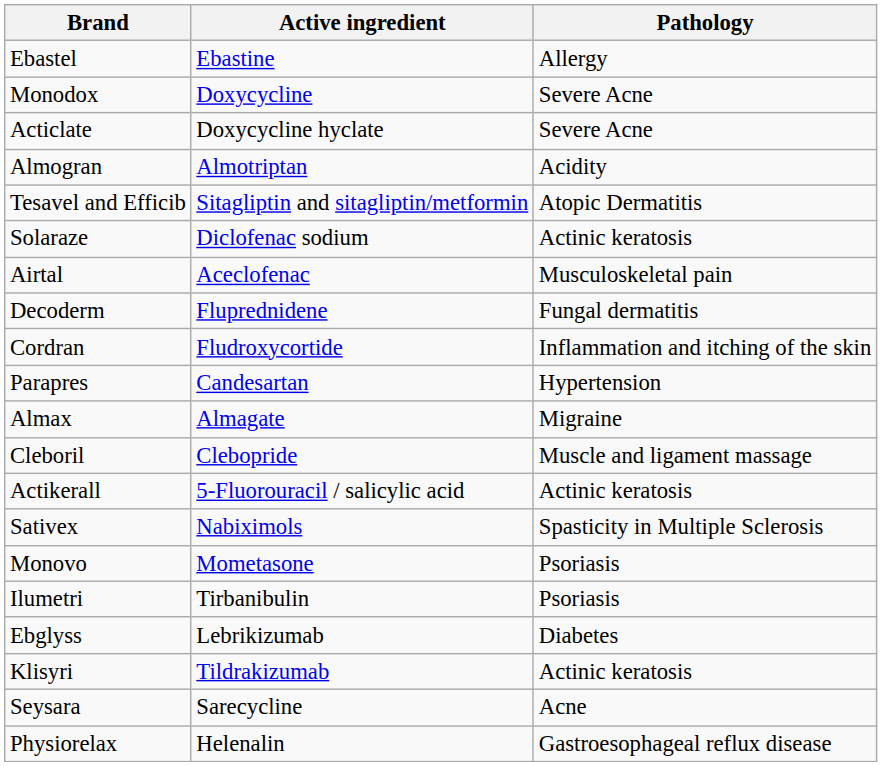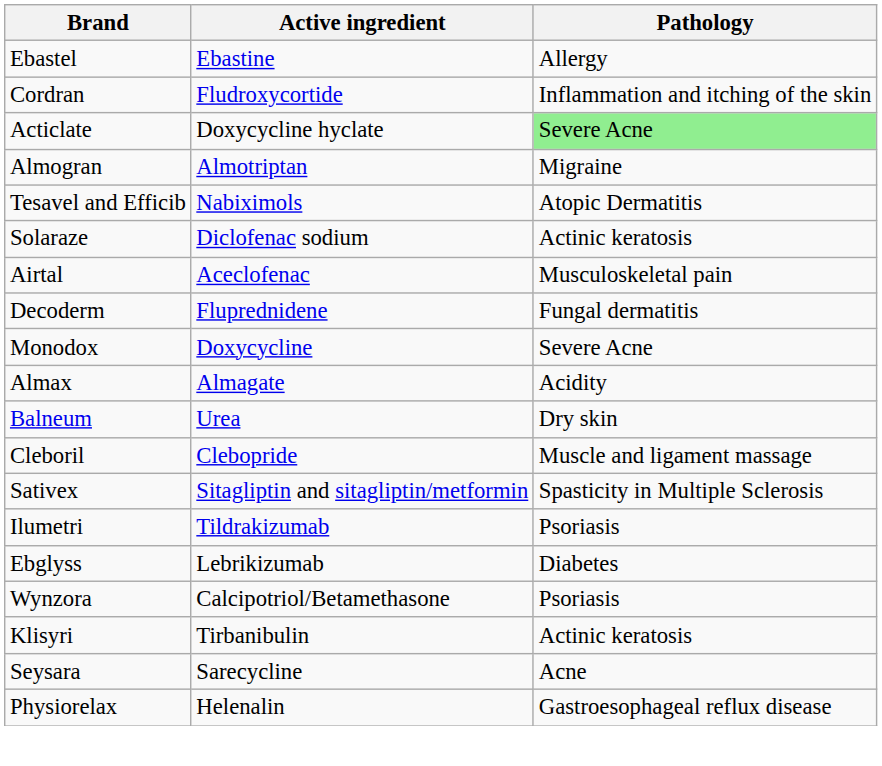 <table class="wikitable">
 <tr>
 <th>Brand</th>
 <th>Active ingredient</th>
 <th>Pathology</th>
 </tr>
 <tr>
 <td>Ebastel</td>
 <td><a href='#'>Ebastine</a></td>
 <td>Allergy</td>
 </tr>
 <tr>
-<td>Monodox</td>
-<td><a href='#'>Doxycycline</a></td>
-<td>Severe Acne</td>
+<td>Cordran</td>
+<td><a href='#'>Fludroxycortide</a></td>
+<td>Inflammation and itching of the skin</td>
 </tr>
 <tr>
 <td>Acticlate</td>
 <td>Doxycycline hyclate</td>
-<td>Severe Acne</td>
+<td style="background: lightgreen;">Severe Acne</td>
 </tr>
 <tr>
 <td>Almogran</td>
 <td><a href='#'>Almotriptan</a></td>
-<td>Acidity</td>
+<td>Migraine</td>
 </tr>
 <tr>
 <td>Tesavel and Efficib</td>
-<td><a href='#'>Sitagliptin</a> and <a href='#'>sitagliptin/metformin</a></td>
+<td><a href='#'>Nabiximols</a></td>
 <td>Atopic Dermatitis</td>
 </tr>
 <tr>
 <td>Solaraze</td>
 <td><a href='#'>Diclofenac</a> sodium</td>
 <td>Actinic keratosis</td>
 </tr>
 <tr>
 <td>Airtal</td>
 <td><a href='#'>Aceclofenac</a></td>
 <td>Musculoskeletal pain</td>
 </tr>
 <tr>
 <td>Decoderm</td>
 <td><a href='#'>Fluprednidene</a></td>
 <td>Fungal dermatitis</td>
 </tr>
 <tr>
-<td>Cordran</td>
-<td><a href='#'>Fludroxycortide</a></td>
-<td>Inflammation and itching of the skin</td>
-</tr>
-<tr>
-<td>Parapres</td>
-<td><a href='#'>Candesartan</a></td>
-<td>Hypertension</td>
+<td>Monodox</td>
+<td><a href='#'>Doxycycline</a></td>
+<td>Severe Acne</td>
 </tr>
 <tr>
 <td>Almax</td>
 <td><a href='#'>Almagate</a></td>
-<td>Migraine</td>
+<td>Acidity</td>
+</tr>
+<tr>
+<td><a href='#'>Balneum</a></td>
+<td><a href='#'>Urea</a></td>
+<td>Dry skin</td>
 </tr>
 <tr>
 <td>Cleboril</td>
 <td><a href='#'>Clebopride</a></td>
 <td>Muscle and ligament massage</td>
 </tr>
 <tr>
-<td>Actikerall</td>
-<td><a href='#'>5-Fluorouracil</a> / salicylic acid</td>
-<td>Actinic keratosis</td>
-</tr>
-<tr>
 <td>Sativex</td>
-<td><a href='#'>Nabiximols</a></td>
+<td><a href='#'>Sitagliptin</a> and <a href='#'>sitagliptin/metformin</a></td>
 <td>Spasticity in Multiple Sclerosis</td>
 </tr>
 <tr>
-<td>Monovo</td>
-<td><a href='#'>Mometasone</a></td>
-<td>Psoriasis</td>
-</tr>
-<tr>
 <td>Ilumetri</td>
-<td>Tirbanibulin</td>
+<td><a href='#'>Tildrakizumab</a></td>
 <td>Psoriasis</td>
 </tr>
 <tr>
 <td>Ebglyss</td>
 <td>Lebrikizumab</td>
 <td>Diabetes</td>
 </tr>
 <tr>
+<td>Wynzora</td>
+<td>Calcipotriol/Betamethasone</td>
+<td>Psoriasis</td>
+</tr>
+<tr>
 <td>Klisyri</td>
-<td><a href='#'>Tildrakizumab</a></td>
+<td>Tirbanibulin</td>
 <td>Actinic keratosis</td>
 </tr>
 <tr>
 <td>Seysara</td>
 <td>Sarecycline</td>
 <td>Acne</td>
 </tr>
 <tr>
 <td>Physiorelax</td>
 <td>Helenalin</td>
 <td>Gastroesophageal reflux disease</td>
 </tr>
 </table>
